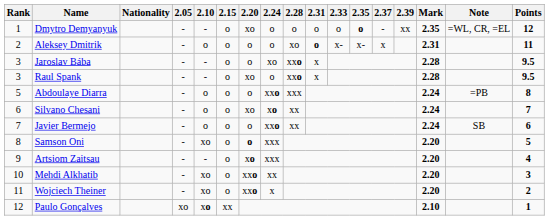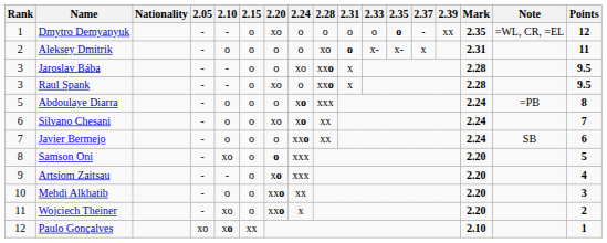 <table class="wikitable sortable" style="text-align:center;font-size:92%">
 <tr>
 <th>Rank</th>
 <th>Name</th>
 <th>Nationality</th>
 <th>2.05</th>
 <th>2.10</th>
 <th>2.15</th>
 <th>2.20</th>
 <th>2.24</th>
 <th>2.28</th>
 <th>2.31</th>
 <th>2.33</th>
 <th>2.35</th>
 <th>2.37</th>
 <th>2.39</th>
 <th>Mark</th>
 <th>Note</th>
 <th>Points</th>
 </tr>
 <tr>
 <td>1</td>
 <td align=left><a href='#'>Dmytro Demyanyuk</a></td>
 <td align=left></td>
 <td>-</td>
 <td>-</td>
 <td>o</td>
 <td>xo</td>
 <td>o</td>
 <td>o</td>
 <td>o</td>
 <td>o</td>
 <td><strong>o</strong></td>
 <td>-</td>
 <td>xx</td>
 <td><strong>2.35</strong></td>
 <td>=WL, CR, =EL</td>
 <td><strong>12</strong></td>
 </tr>
 <tr>
 <td>2</td>
 <td align=left><a href='#'>Aleksey Dmitrik</a></td>
 <td align=left></td>
 <td>-</td>
 <td>o</td>
 <td>o</td>
 <td>o</td>
 <td>o</td>
 <td>xo</td>
 <td><strong>o</strong></td>
 <td>x-</td>
 <td>x-</td>
 <td>x</td>
 <td></td>
 <td><strong>2.31</strong></td>
 <td></td>
 <td><strong>11</strong></td>
 </tr>
 <tr>
 <td>3</td>
 <td align=left><a href='#'>Jaroslav Bába</a></td>
 <td align=left></td>
 <td>-</td>
 <td>-</td>
 <td>o</td>
 <td>o</td>
 <td>xo</td>
 <td>xx<strong>o</strong></td>
 <td>x</td>
 <td colspan=4></td>
 <td><strong>2.28</strong></td>
 <td></td>
 <td><strong>9.5</strong></td>
 </tr>
 <tr>
 <td>3</td>
 <td align=left><a href='#'>Raul Spank</a></td>
 <td align=left></td>
 <td>-</td>
 <td>-</td>
 <td>o</td>
 <td>xo</td>
 <td>o</td>
 <td>xx<strong>o</strong></td>
 <td>x</td>
 <td colspan=4></td>
 <td><strong>2.28</strong></td>
 <td></td>
 <td><strong>9.5</strong></td>
 </tr>
 <tr>
 <td>5</td>
 <td align=left><a href='#'>Abdoulaye Diarra</a></td>
 <td align=left></td>
 <td>-</td>
 <td>o</td>
 <td>o</td>
 <td>o</td>
-<td>xx<strong>o</strong></td>
+<td>x<strong>o</strong></td>
 <td>xxx</td>
 <td colspan=5></td>
 <td><strong>2.24</strong></td>
 <td>=PB</td>
 <td><strong>8</strong></td>
 </tr>
 <tr>
 <td>6</td>
 <td align=left><a href='#'>Silvano Chesani</a></td>
 <td align=left></td>
 <td>-</td>
 <td>o</td>
 <td>o</td>
 <td>xo</td>
 <td>x<strong>o</strong></td>
 <td>xx</td>
 <td colspan=5></td>
 <td><strong>2.24</strong></td>
 <td></td>
 <td><strong>7</strong></td>
 </tr>
 <tr>
 <td>7</td>
 <td align=left><a href='#'>Javier Bermejo</a></td>
 <td align=left></td>
 <td>-</td>
 <td>o</td>
 <td>o</td>
 <td>o</td>
 <td>xx<strong>o</strong></td>
 <td>xx</td>
 <td colspan=5></td>
 <td><strong>2.24</strong></td>
 <td>SB</td>
 <td><strong>6</strong></td>
 </tr>
 <tr>
 <td>8</td>
 <td align=left><a href='#'>Samson Oni</a></td>
 <td align=left></td>
 <td>-</td>
 <td>xo</td>
 <td>o</td>
 <td><strong>o</strong></td>
 <td>xxx</td>
 <td colspan=6></td>
 <td><strong>2.20</strong></td>
 <td></td>
 <td><strong>5</strong></td>
 </tr>
 <tr>
 <td>9</td>
 <td align=left><a href='#'>Artsiom Zaitsau</a></td>
 <td align=left></td>
 <td>-</td>
 <td>-</td>
 <td>o</td>
 <td>x<strong>o</strong></td>
 <td>xxx</td>
 <td colspan=6></td>
 <td><strong>2.20</strong></td>
 <td></td>
 <td><strong>4</strong></td>
 </tr>
 <tr>
 <td>10</td>
 <td align=left><a href='#'>Mehdi Alkhatib</a></td>
 <td align=left></td>
 <td>-</td>
-<td>xo</td>
+<td>o</td>
 <td>o</td>
 <td>xx<strong>o</strong></td>
 <td>xx</td>
 <td colspan=6></td>
 <td><strong>2.20</strong></td>
 <td></td>
 <td><strong>3</strong></td>
 </tr>
 <tr>
 <td>11</td>
 <td align=left><a href='#'>Wojciech Theiner</a></td>
 <td align=left></td>
 <td>-</td>
 <td>xo</td>
 <td>o</td>
 <td>xx<strong>o</strong></td>
 <td>x</td>
 <td colspan=6></td>
 <td><strong>2.20</strong></td>
 <td></td>
 <td><strong>2</strong></td>
 </tr>
 <tr>
 <td>12</td>
 <td align=left><a href='#'>Paulo Gonçalves</a></td>
 <td align=left></td>
 <td>xo</td>
 <td>x<strong>o</strong></td>
 <td>xx</td>
 <td colspan=8></td>
 <td><strong>2.10</strong></td>
 <td></td>
 <td><strong>1</strong></td>
 </tr>
 </table>
